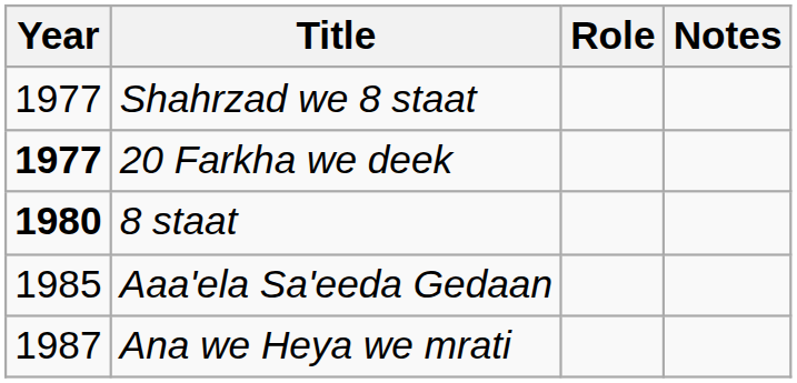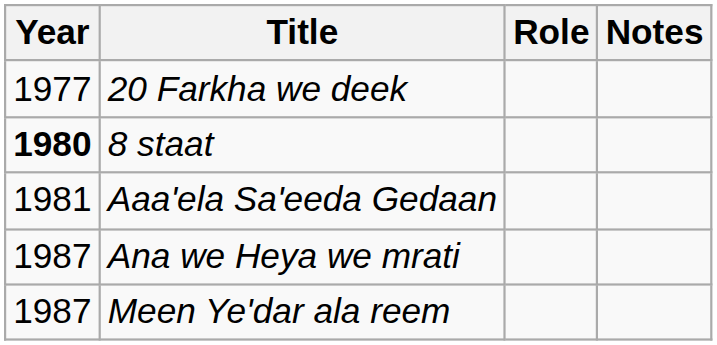 <table class="wikitable sortable">
 <tr>
 <th>Year</th>
 <th>Title</th>
 <th>Role</th>
 <th class="unsortable">Notes</th>
 </tr>
 <tr>
 <td>1977</td>
-<td><em>Shahrzad we 8 staat</em></td>
-<td></td>
-<td></td>
-</tr>
-<tr>
-<td><strong>1977</strong></td>
 <td><em>20 Farkha we deek</em></td>
 <td></td>
 <td></td>
 </tr>
 <tr>
 <td><strong>1980</strong></td>
 <td><em>8 staat</em></td>
 <td></td>
 <td></td>
 </tr>
 <tr>
-<td>1985</td>
+<td>1981</td>
 <td><em>Aaa'ela Sa'eeda Gedaan</em></td>
 <td></td>
 <td></td>
 </tr>
 <tr>
 <td>1987</td>
 <td><em>Ana we Heya we mrati</em></td>
 <td></td>
 <td></td>
 </tr>
+<tr>
+<td>1987</td>
+<td><em>Meen Ye'dar ala reem</em></td>
+<td></td>
+<td></td>
+</tr>
 </table>
